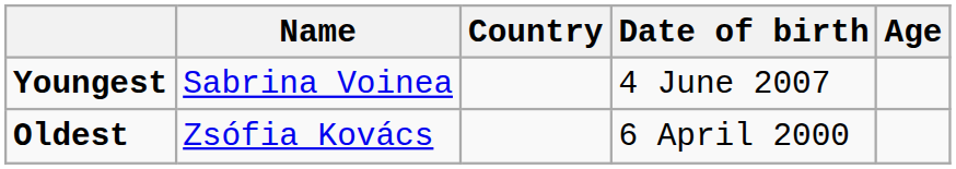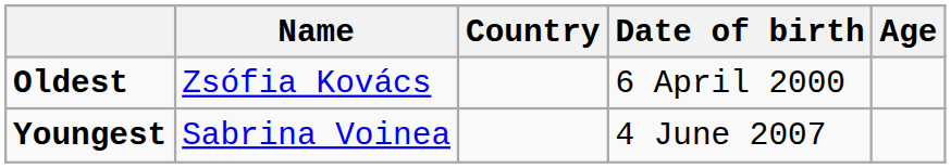 <table class="wikitable">
 <tr>
 <th></th>
 <th><strong>Name</strong></th>
 <th><strong>Country</strong></th>
 <th><strong>Date of birth</strong></th>
 <th><strong>Age</strong></th>
 </tr>
 <tr>
+<td><strong>Oldest</strong></td>
+<td><a href='#'>Zsófia Kovács</a></td>
+<td></td>
+<td>6 April 2000</td>
+<td></td>
+</tr>
+<tr>
 <td><strong>Youngest</strong></td>
 <td><a href='#'>Sabrina Voinea</a></td>
 <td></td>
 <td>4 June 2007</td>
 <td></td>
 </tr>
-<tr>
-<td><strong>Oldest</strong></td>
-<td><a href='#'>Zsófia Kovács</a></td>
-<td></td>
-<td>6 April 2000</td>
-<td></td>
-</tr>
 </table>
